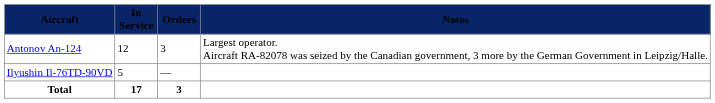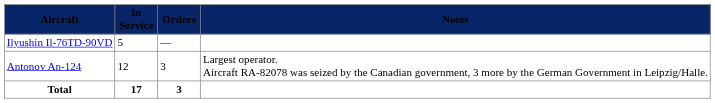 <table class="toccolours" border="1" cellpadding="3" style="border-collapse:collapse">
 <tr style="background:#082567;">
 <th><abbr><span>Aircraft</span></abbr></th>
 <th style="width:55px;"><abbr><span>In Service</span></abbr></th>
 <th style="width:55px;"><abbr><span>Orders</span></abbr></th>
 <th><span>Notes</span></th>
 </tr>
 <tr>
+<td><a href='#'>Ilyushin Il-76TD-90VD</a></td>
+<td>5</td>
+<td>—</td>
+<td></td>
+</tr>
+<tr>
 <td><a href='#'>Antonov An-124</a></td>
 <td>12</td>
 <td>3</td>
 <td>Largest operator.<br>Aircraft RA-82078 was seized by the Canadian government, 3 more by the German Government in Leipzig/Halle.</td>
-</tr>
-<tr>
-<td><a href='#'>Ilyushin Il-76TD-90VD</a></td>
-<td>5</td>
-<td>—</td>
-<td></td>
 </tr>
 <tr>
 <th>Total</th>
 <th>17</th>
 <th>3</th>
 <th></th>
 </tr>
 </table>
